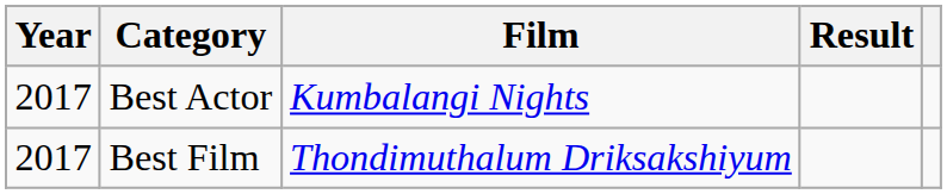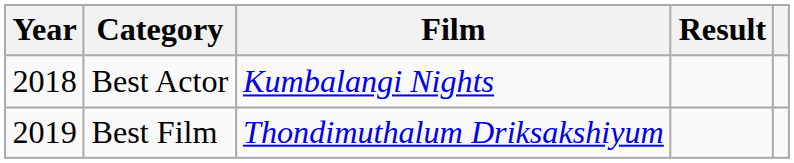 <table class="wikitable sortable plainrowheaders">
 <tr>
 <th scope="col">Year</th>
 <th scope="col">Category</th>
 <th scope="col">Film</th>
 <th scope="col">Result</th>
 <th scope="col" class="unsortable"></th>
 </tr>
 <tr>
-<td>2017</td>
+<td>2018</td>
 <td>Best Actor</td>
 <td><em><a href='#'>Kumbalangi Nights</a></em></td>
 <td></td>
 <td></td>
 </tr>
 <tr>
-<td>2017</td>
+<td>2019</td>
 <td>Best Film</td>
 <td><em><a href='#'>Thondimuthalum Driksakshiyum</a></em></td>
 <td></td>
 <td></td>
 </tr>
 </table>
